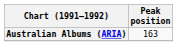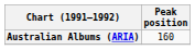 <table class="wikitable plainrowheaders" style="text-align:center">
 <tr>
 <th scope="col">Chart (1991–1992)</th>
 <th scope="col">Peak<br>position</th>
 </tr>
 <tr>
 <th scope="row">Australian Albums (<a href='#'>ARIA</a>)</th>
-<td align="center">163</td>
+<td align="center">160</td>
 </tr>
 <tr>
 </tr>
 </table>
